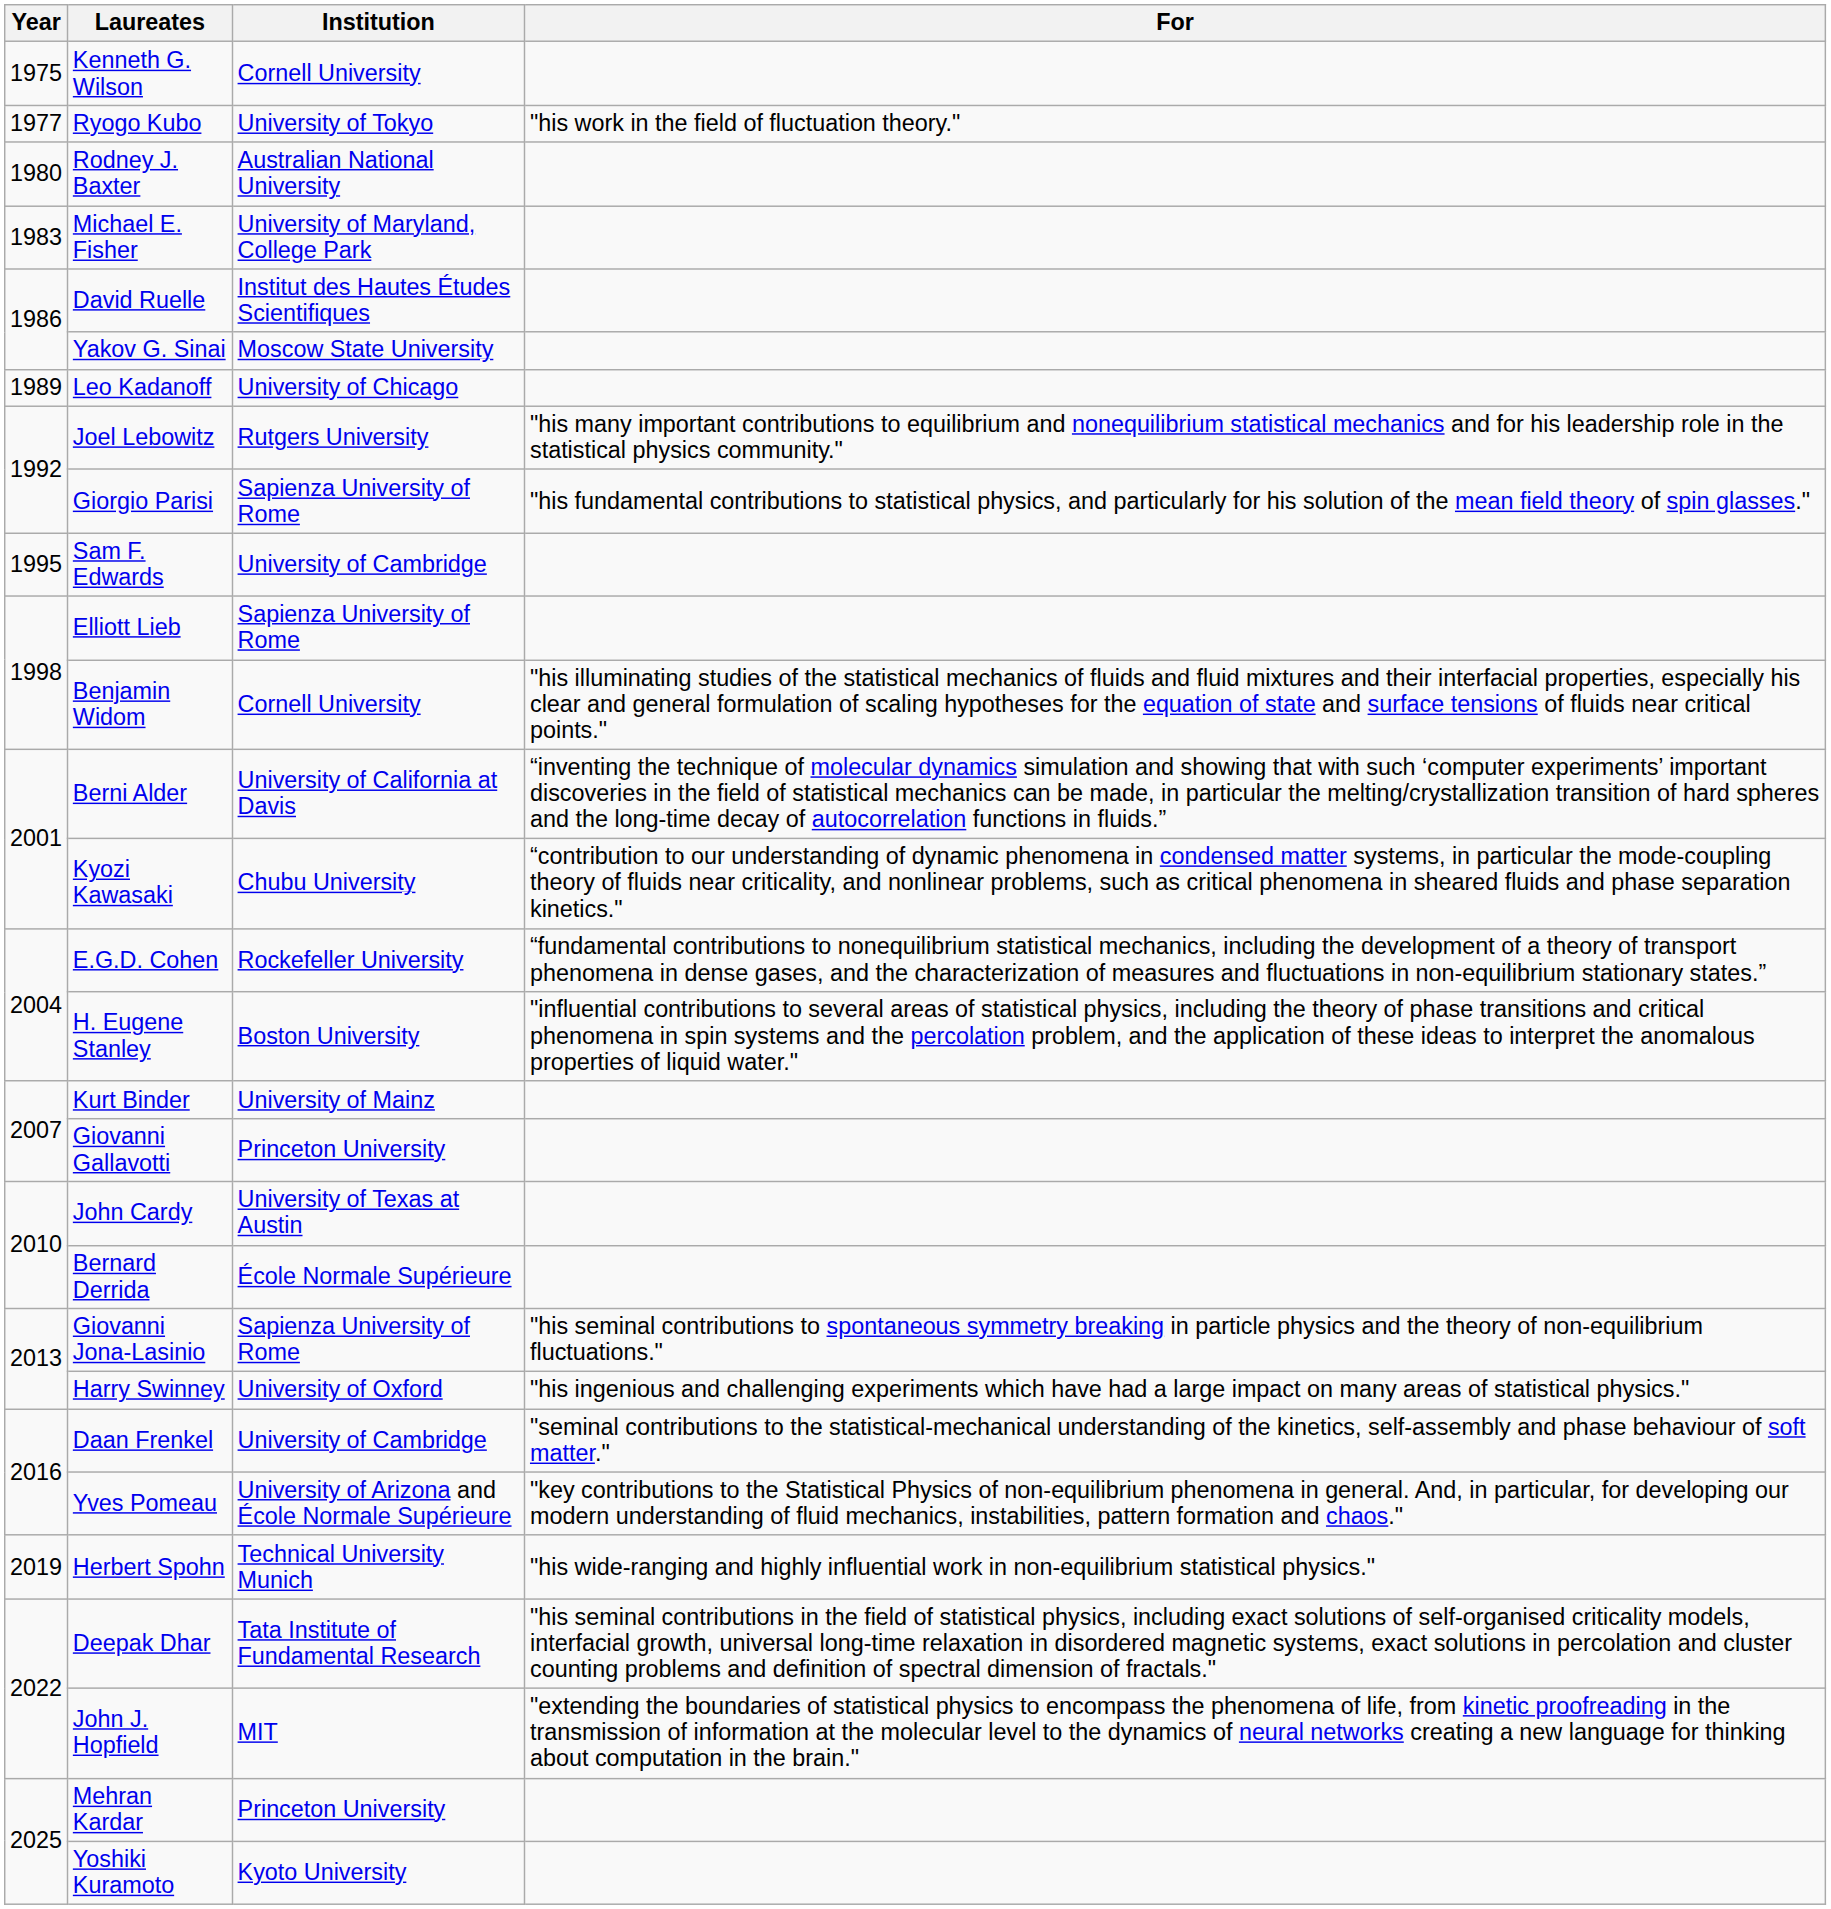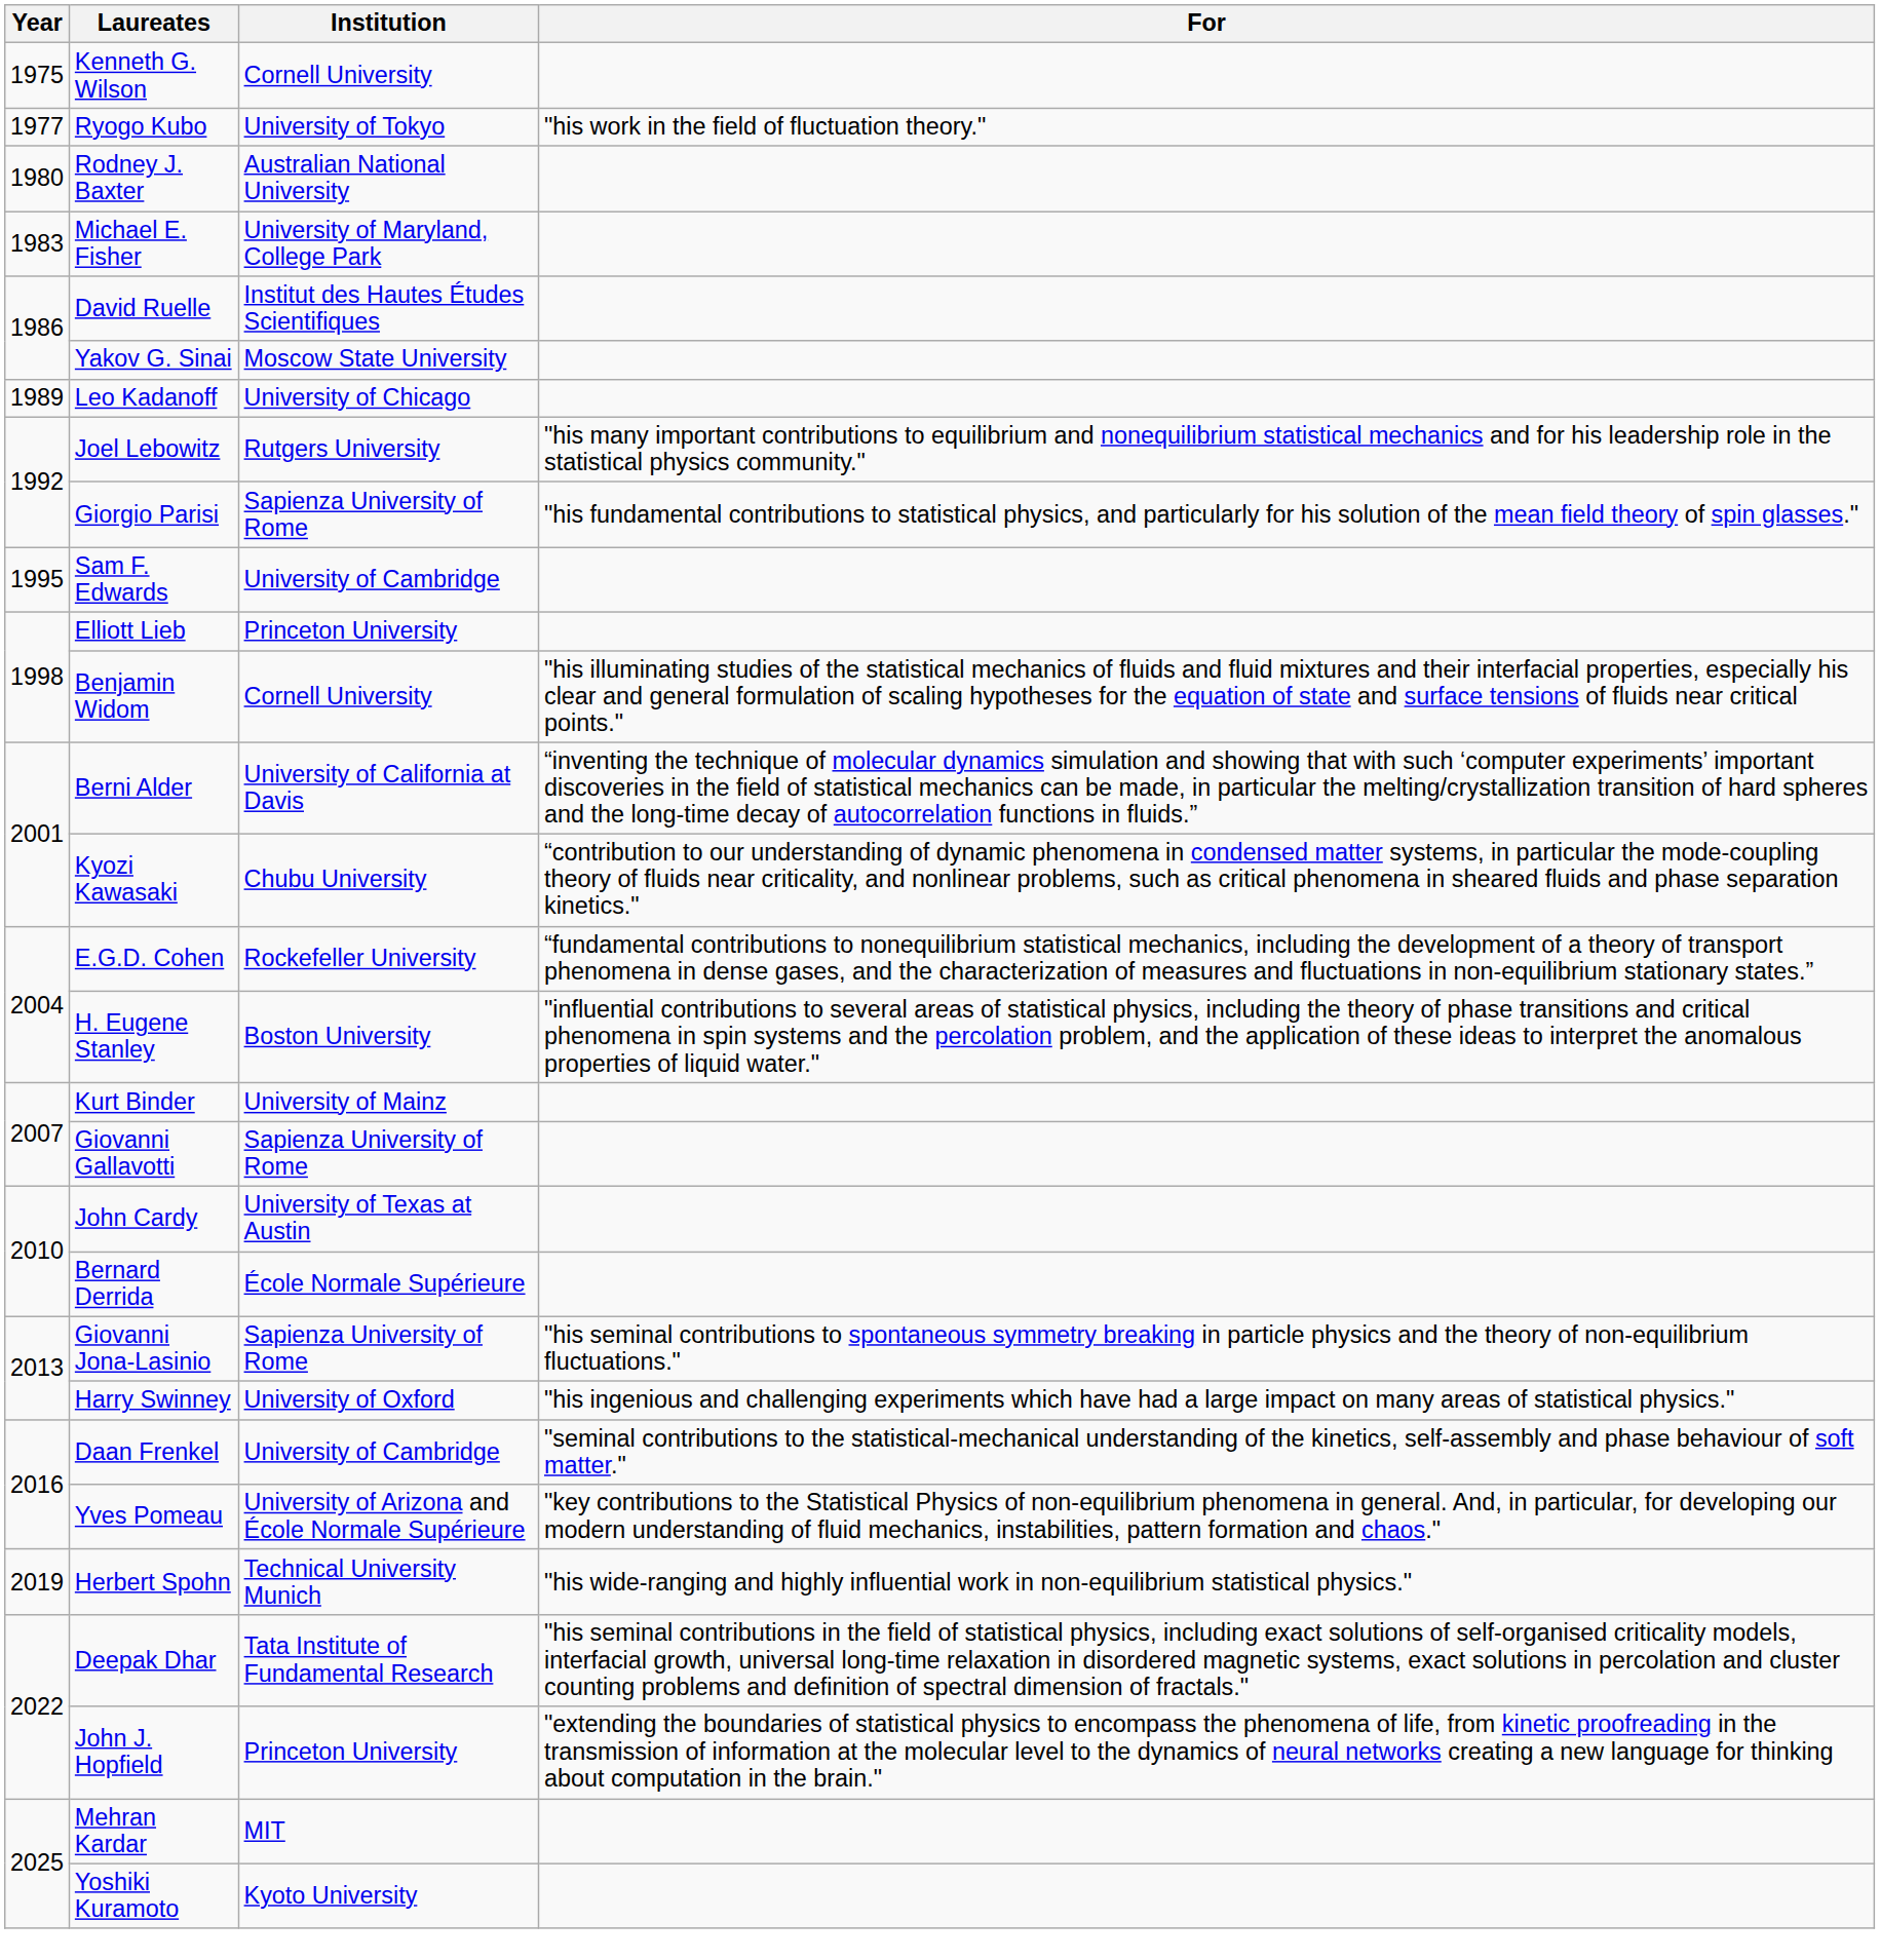 <table class="wikitable sortable">
 <tr>
 <th>Year</th>
 <th>Laureates</th>
 <th>Institution</th>
 <th scope = col class = unsortable>For</th>
 </tr>
 <tr>
 <td>1975</td>
 <td><a href='#'>Kenneth G. Wilson</a></td>
 <td><a href='#'>Cornell University</a></td>
 <td></td>
 </tr>
 <tr>
 <td>1977</td>
 <td><a href='#'>Ryogo Kubo</a></td>
 <td><a href='#'>University of Tokyo</a></td>
 <td>"his work in the field of fluctuation theory."</td>
 </tr>
 <tr>
 <td>1980</td>
 <td><a href='#'>Rodney J. Baxter</a></td>
 <td><a href='#'>Australian National University</a></td>
 <td></td>
 </tr>
 <tr>
 <td>1983</td>
 <td><a href='#'>Michael E. Fisher</a></td>
 <td><a href='#'>University of Maryland, College Park</a></td>
 <td></td>
 </tr>
 <tr>
 <td rowspan="2">1986</td>
 <td><a href='#'>David Ruelle</a></td>
 <td><a href='#'>Institut des Hautes Études Scientifiques</a></td>
 <td></td>
 </tr>
 <tr>
 <td><a href='#'>Yakov G. Sinai</a></td>
 <td><a href='#'>Moscow State University</a></td>
 <td></td>
 </tr>
 <tr>
 <td>1989</td>
 <td><a href='#'>Leo Kadanoff</a></td>
 <td><a href='#'>University of Chicago</a></td>
 <td></td>
 </tr>
 <tr>
 <td rowspan="2">1992</td>
 <td><a href='#'>Joel Lebowitz</a></td>
 <td><a href='#'>Rutgers University</a></td>
 <td>"his many important contributions to equilibrium and <a href='#'>nonequilibrium statistical mechanics</a> and for his leadership role in the statistical physics community."</td>
 </tr>
 <tr>
 <td><a href='#'>Giorgio Parisi</a></td>
 <td><a href='#'>Sapienza University of Rome</a></td>
 <td>"his fundamental contributions to statistical physics, and particularly for his solution of the <a href='#'>mean field theory</a> of <a href='#'>spin glasses</a>."</td>
 </tr>
 <tr>
 <td>1995</td>
 <td><a href='#'>Sam F. Edwards</a></td>
 <td><a href='#'>University of Cambridge</a></td>
 <td></td>
 </tr>
 <tr>
 <td rowspan="2">1998</td>
 <td><a href='#'>Elliott Lieb</a></td>
-<td><a href='#'>Sapienza University of Rome</a></td>
+<td><a href='#'>Princeton University</a></td>
 <td></td>
 </tr>
 <tr>
 <td><a href='#'>Benjamin Widom</a></td>
 <td><a href='#'>Cornell University</a></td>
 <td>"his illuminating studies of the statistical mechanics of fluids and fluid mixtures and their interfacial properties, especially his clear and general formulation of scaling hypotheses for the <a href='#'>equation of state</a> and <a href='#'>surface tensions</a> of fluids near critical points."</td>
 </tr>
 <tr>
 <td rowspan="2">2001</td>
 <td><a href='#'>Berni Alder</a></td>
 <td><a href='#'>University of California at Davis</a></td>
 <td>“inventing the technique of <a href='#'>molecular dynamics</a> simulation and showing that with such ‘computer experiments’ important discoveries in the field of statistical mechanics can be made, in particular the melting/crystallization transition of hard spheres and the long-time decay of <a href='#'>autocorrelation</a> functions in fluids.”</td>
 </tr>
 <tr>
 <td><a href='#'>Kyozi Kawasaki</a></td>
 <td><a href='#'>Chubu University</a></td>
 <td>“contribution to our understanding of dynamic phenomena in <a href='#'>condensed matter</a> systems, in particular the mode-coupling theory of fluids near criticality, and nonlinear problems, such as critical phenomena in sheared fluids and phase separation kinetics."</td>
 </tr>
 <tr>
 <td rowspan="2">2004</td>
 <td><a href='#'>E.G.D. Cohen</a></td>
 <td><a href='#'>Rockefeller University</a></td>
 <td>“fundamental contributions to nonequilibrium statistical mechanics, including the development of a theory of transport phenomena in dense gases, and the characterization of measures and fluctuations in non-equilibrium stationary states.”</td>
 </tr>
 <tr>
 <td><a href='#'>H. Eugene Stanley</a></td>
 <td><a href='#'>Boston University</a></td>
 <td>"influential contributions to several areas of statistical physics, including the theory of phase transitions and critical phenomena in spin systems and the <a href='#'>percolation</a> problem, and the application of these ideas to interpret the anomalous properties of liquid water."</td>
 </tr>
 <tr>
 <td rowspan="2">2007</td>
 <td><a href='#'>Kurt Binder</a></td>
 <td><a href='#'>University of Mainz</a></td>
 <td></td>
 </tr>
 <tr>
 <td><a href='#'>Giovanni Gallavotti</a></td>
-<td><a href='#'>Princeton University</a></td>
+<td><a href='#'>Sapienza University of Rome</a></td>
 <td></td>
 </tr>
 <tr>
 <td rowspan="2">2010</td>
 <td><a href='#'>John Cardy</a></td>
 <td><a href='#'>University of Texas at Austin</a></td>
 <td></td>
 </tr>
 <tr>
 <td><a href='#'>Bernard Derrida</a></td>
 <td><a href='#'>École Normale Supérieure</a></td>
 <td></td>
 </tr>
 <tr>
 <td rowspan="2">2013</td>
 <td><a href='#'>Giovanni Jona-Lasinio</a></td>
 <td><a href='#'>Sapienza University of Rome</a></td>
 <td>"his seminal contributions to <a href='#'>spontaneous symmetry breaking</a> in particle physics and the theory of non-equilibrium fluctuations."</td>
 </tr>
 <tr>
 <td><a href='#'>Harry Swinney</a></td>
 <td><a href='#'>University of Oxford</a></td>
 <td>"his ingenious and challenging experiments which have had a large impact on many areas of statistical physics."</td>
 </tr>
 <tr>
 <td rowspan="2">2016</td>
 <td><a href='#'>Daan Frenkel</a></td>
 <td><a href='#'>University of Cambridge</a></td>
 <td>"seminal contributions to the statistical-mechanical understanding of the kinetics, self-assembly and phase behaviour of <a href='#'>soft matter</a>."</td>
 </tr>
 <tr>
 <td><a href='#'>Yves Pomeau</a></td>
 <td><a href='#'>University of Arizona</a> and <a href='#'>École Normale Supérieure</a></td>
 <td>"key contributions to the Statistical Physics of non-equilibrium phenomena in general. And, in particular, for developing our modern understanding of fluid mechanics, instabilities, pattern formation and <a href='#'>chaos</a>."</td>
 </tr>
 <tr>
 <td>2019</td>
 <td><a href='#'>Herbert Spohn</a></td>
 <td><a href='#'>Technical University Munich</a></td>
 <td>"his wide-ranging and highly influential work in non-equilibrium statistical physics."</td>
 </tr>
 <tr>
 <td rowspan="2">2022</td>
 <td><a href='#'>Deepak Dhar</a></td>
 <td><a href='#'>Tata Institute of Fundamental Research</a></td>
 <td>"his seminal contributions in the field of statistical physics, including exact solutions of self-organised criticality models, interfacial growth, universal long-time relaxation in disordered magnetic systems, exact solutions in percolation and cluster counting problems and definition of spectral dimension of fractals."</td>
 </tr>
 <tr>
 <td><a href='#'>John J. Hopfield</a></td>
-<td><a href='#'>MIT</a></td>
+<td><a href='#'>Princeton University</a></td>
 <td>"extending the boundaries of statistical physics to encompass the phenomena of life, from <a href='#'>kinetic proofreading</a> in the transmission of information at the molecular level to the dynamics of <a href='#'>neural networks</a> creating a new language for thinking about computation in the brain."</td>
 </tr>
 <tr>
 <td rowspan="2">2025</td>
 <td><a href='#'>Mehran Kardar</a></td>
-<td><a href='#'>Princeton University</a></td>
+<td><a href='#'>MIT</a></td>
 <td></td>
 </tr>
 <tr>
 <td><a href='#'>Yoshiki Kuramoto</a></td>
 <td><a href='#'>Kyoto University</a></td>
 <td></td>
 </tr>
 </table>
